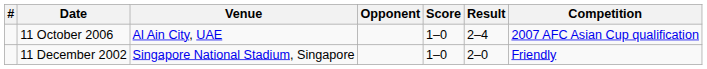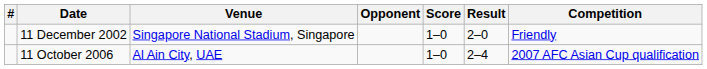 <table class="wikitable">
 <tr>
 <th>#</th>
 <th>Date</th>
 <th>Venue</th>
 <th>Opponent</th>
 <th>Score</th>
 <th>Result</th>
 <th>Competition</th>
 </tr>
 <tr>
 <td></td>
+<td>11 December 2002</td>
+<td><a href='#'>Singapore National Stadium</a>, Singapore</td>
+<td></td>
+<td>1–0</td>
+<td>2–0</td>
+<td><a href='#'>Friendly</a></td>
+</tr>
+<tr>
+<td></td>
 <td>11 October 2006</td>
 <td><a href='#'>Al Ain City</a>, <a href='#'>UAE</a></td>
 <td></td>
 <td>1–0</td>
 <td>2–4</td>
 <td><a href='#'>2007 AFC Asian Cup qualification</a></td>
 </tr>
-<tr>
-<td></td>
-<td>11 December 2002</td>
-<td><a href='#'>Singapore National Stadium</a>, Singapore</td>
-<td></td>
-<td>1–0</td>
-<td>2–0</td>
-<td><a href='#'>Friendly</a></td>
-</tr>
 </table>
